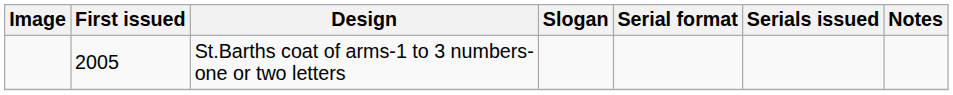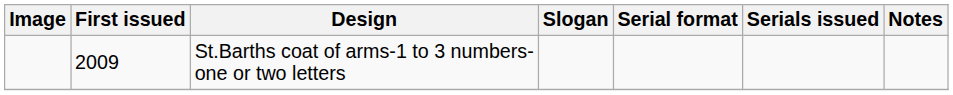 <table class="wikitable">
 <tr>
 <th>Image</th>
 <th>First issued</th>
 <th>Design</th>
 <th>Slogan</th>
 <th>Serial format</th>
 <th>Serials issued</th>
 <th>Notes</th>
 </tr>
 <tr>
 <td></td>
-<td>2005</td>
+<td>2009</td>
 <td>St.Barths coat of arms-1 to 3 numbers-<br>one or two letters</td>
 <td></td>
 <td></td>
 <td></td>
 <td></td>
 </tr>
 <tr>
 </tr>
 </table>
